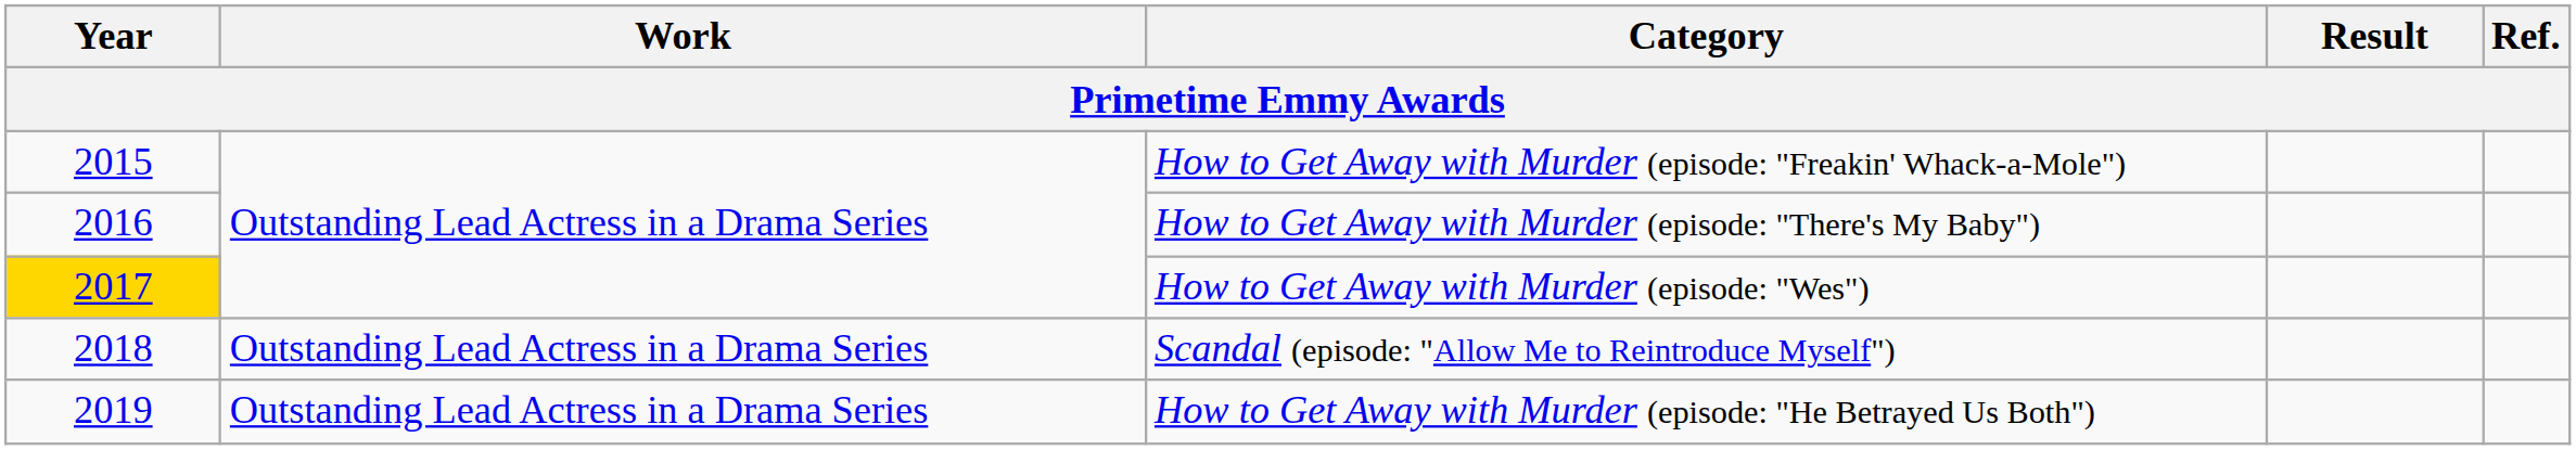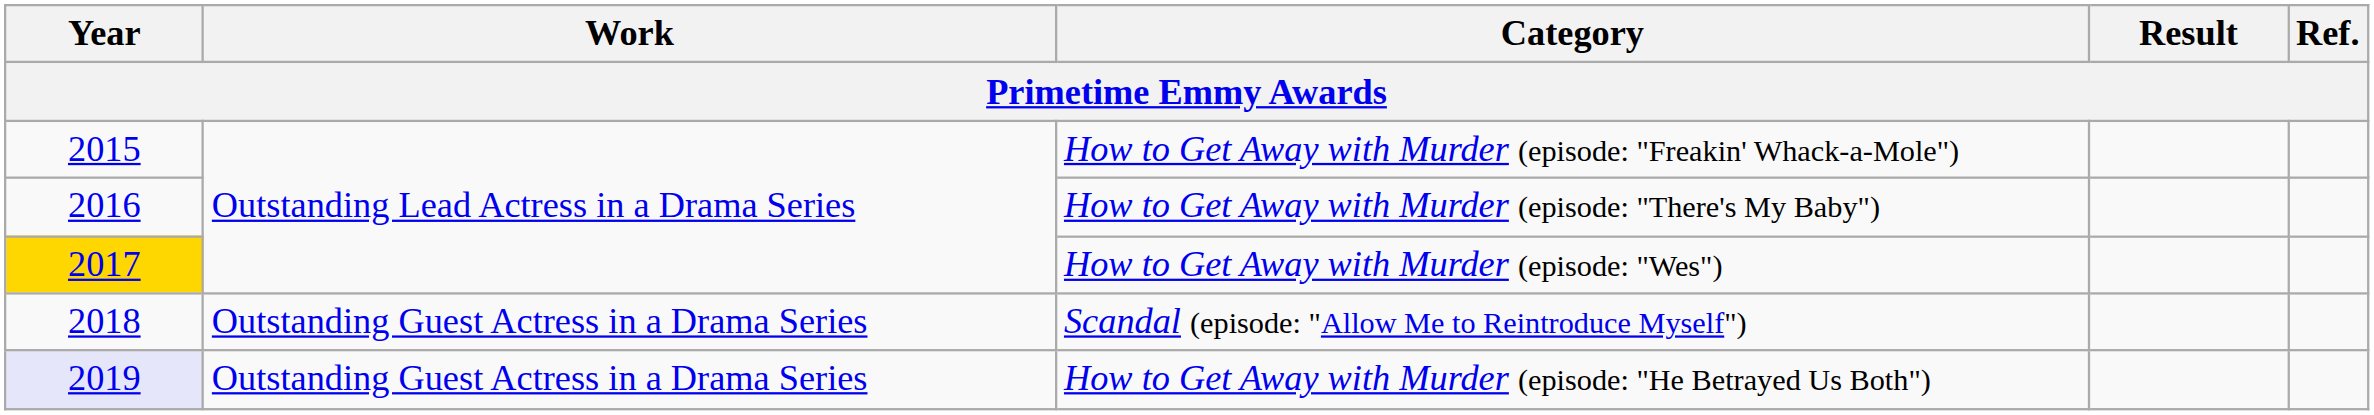 <table class=wikitable>
 <tr>
 <th scope="col" style="width:5em;">Year</th>
 <th scope="col" style="width:23em;">Work</th>
 <th scope="col" style="width:28em;">Category</th>
 <th scope="col" style="width:5em;">Result</th>
 <th>Ref.</th>
 </tr>
 <tr>
 <th colspan=5><a href='#'>Primetime Emmy Awards</a></th>
 </tr>
 <tr>
 <td style="text-align:center;"><a href='#'>2015</a></td>
 <td rowspan="3"><a href='#'>Outstanding Lead Actress in a Drama Series</a></td>
 <td><em><a href='#'>How to Get Away with Murder</a></em> <small> (episode: "Freakin' Whack-a-Mole") </small></td>
 <td></td>
 <td style="text-align:center;"></td>
 </tr>
 <tr>
 <td style="text-align:center;"><a href='#'>2016</a></td>
 <td><em><a href='#'>How to Get Away with Murder</a></em> <small> (episode: "There's My Baby") </small></td>
 <td></td>
 <td style="text-align:center;"></td>
 </tr>
 <tr>
 <td style="background: gold; text-align:center;"><a href='#'>2017</a></td>
 <td><em><a href='#'>How to Get Away with Murder</a></em> <small> (episode: "Wes") </small></td>
 <td></td>
 <td style="text-align:center;"></td>
 </tr>
 <tr>
 <td style="text-align:center;"><a href='#'>2018</a></td>
-<td><a href='#'>Outstanding Lead Actress in a Drama Series</a></td>
+<td><a href='#'>Outstanding Guest Actress in a Drama Series</a></td>
 <td><em><a href='#'>Scandal</a></em> <small> (episode: "<a href='#'>Allow Me to Reintroduce Myself</a>") </small></td>
 <td></td>
 <td style="text-align:center;"></td>
 </tr>
 <tr>
-<td style="text-align:center;"><a href='#'>2019</a></td>
-<td><a href='#'>Outstanding Lead Actress in a Drama Series</a></td>
+<td style="background: lavender; text-align:center;"><a href='#'>2019</a></td>
+<td><a href='#'>Outstanding Guest Actress in a Drama Series</a></td>
 <td><em><a href='#'>How to Get Away with Murder</a></em> <small> (episode: "He Betrayed Us Both") </small></td>
 <td></td>
 <td style="text-align:center;"></td>
 </tr>
 </table>
